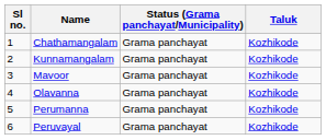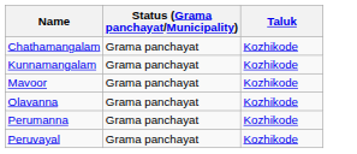 <table class="wikitable sortable" style="font-size: 95%;">
 <tr>
-<th width="30px">Sl no.</th>
 <th width="100px">Name</th>
 <th width="130px">Status (<a href='#'>Grama panchayat</a>/<a href='#'>Municipality</a>)</th>
 <th width="100px"><a href='#'>Taluk</a></th>
 </tr>
 <tr>
-<td>1</td>
 <td><a href='#'>Chathamangalam</a></td>
 <td>Grama panchayat</td>
 <td><a href='#'>Kozhikode</a></td>
 </tr>
 <tr>
-<td>2</td>
 <td><a href='#'>Kunnamangalam</a></td>
 <td>Grama panchayat</td>
 <td><a href='#'>Kozhikode</a></td>
 </tr>
 <tr>
-<td>3</td>
 <td><a href='#'>Mavoor</a></td>
 <td>Grama panchayat</td>
 <td><a href='#'>Kozhikode</a></td>
 </tr>
 <tr>
-<td>4</td>
 <td><a href='#'>Olavanna</a></td>
 <td>Grama panchayat</td>
 <td><a href='#'>Kozhikode</a></td>
 </tr>
 <tr>
-<td>5</td>
 <td><a href='#'>Perumanna</a></td>
 <td>Grama panchayat</td>
 <td><a href='#'>Kozhikode</a></td>
 </tr>
 <tr>
-<td>6</td>
 <td><a href='#'>Peruvayal</a></td>
 <td>Grama panchayat</td>
 <td><a href='#'>Kozhikode</a></td>
 </tr>
 </table>
